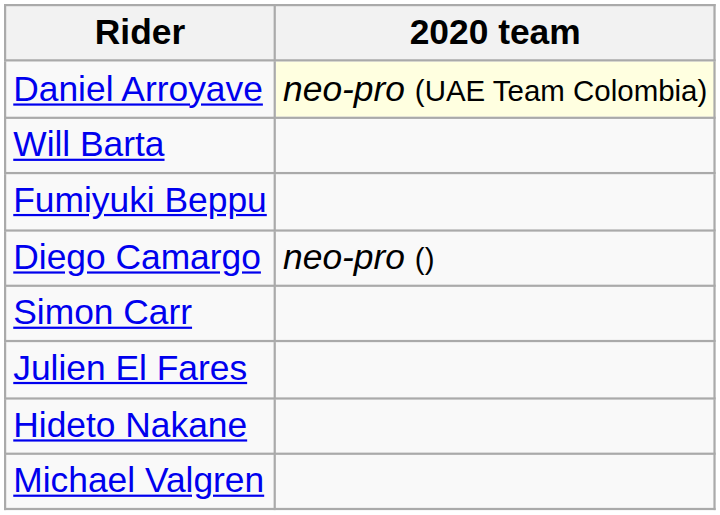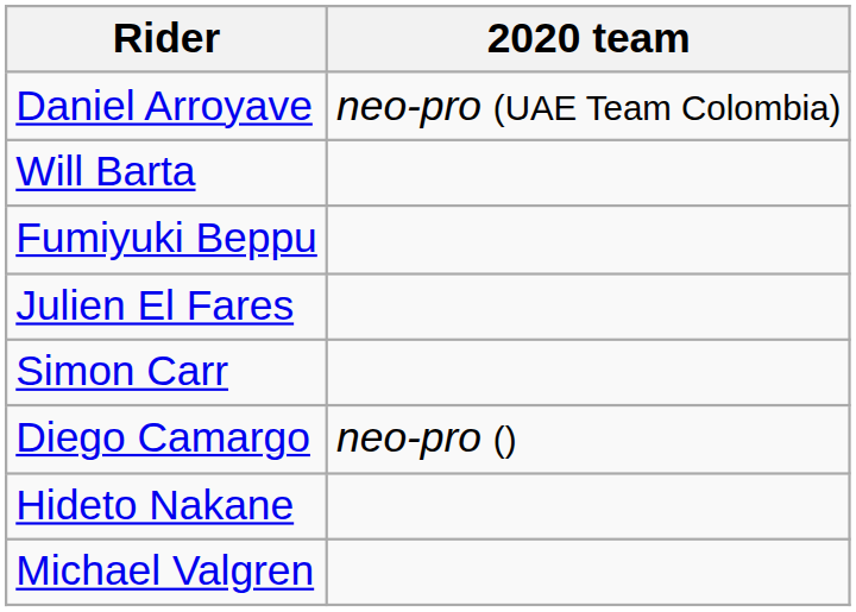 <table class="wikitable">
 <tr>
 <th>Rider</th>
 <th>2020 team</th>
 </tr>
 <tr>
 <td><a href='#'>Daniel Arroyave</a></td>
-<td style="background: lightyellow;"><em>neo-pro</em> <small>(UAE Team Colombia)</small></td>
+<td><em>neo-pro</em> <small>(UAE Team Colombia)</small></td>
 </tr>
 <tr>
 <td><a href='#'>Will Barta</a></td>
 <td></td>
 </tr>
 <tr>
 <td><a href='#'>Fumiyuki Beppu</a></td>
 <td></td>
 </tr>
 <tr>
-<td><a href='#'>Diego Camargo</a></td>
-<td><em>neo-pro</em> <small>()</small></td>
+<td><a href='#'>Julien El Fares</a></td>
+<td></td>
 </tr>
 <tr>
 <td><a href='#'>Simon Carr</a></td>
 <td></td>
 </tr>
 <tr>
-<td><a href='#'>Julien El Fares</a></td>
-<td></td>
+<td><a href='#'>Diego Camargo</a></td>
+<td><em>neo-pro</em> <small>()</small></td>
 </tr>
 <tr>
 <td><a href='#'>Hideto Nakane</a></td>
 <td></td>
 </tr>
 <tr>
 <td><a href='#'>Michael Valgren</a></td>
 <td></td>
 </tr>
 </table>
